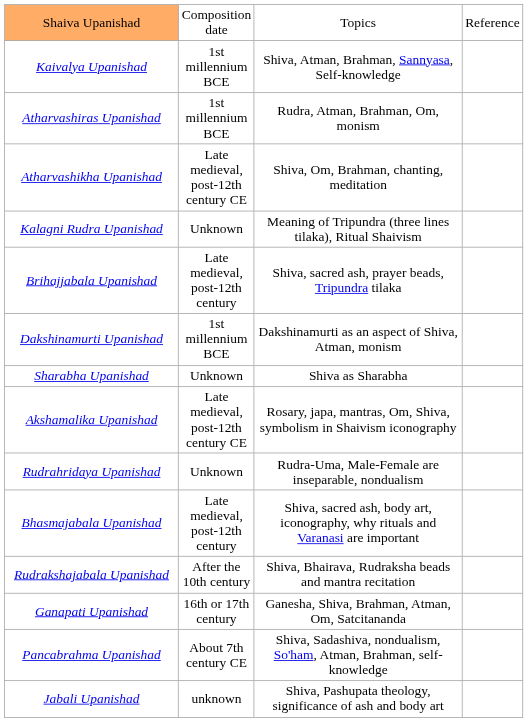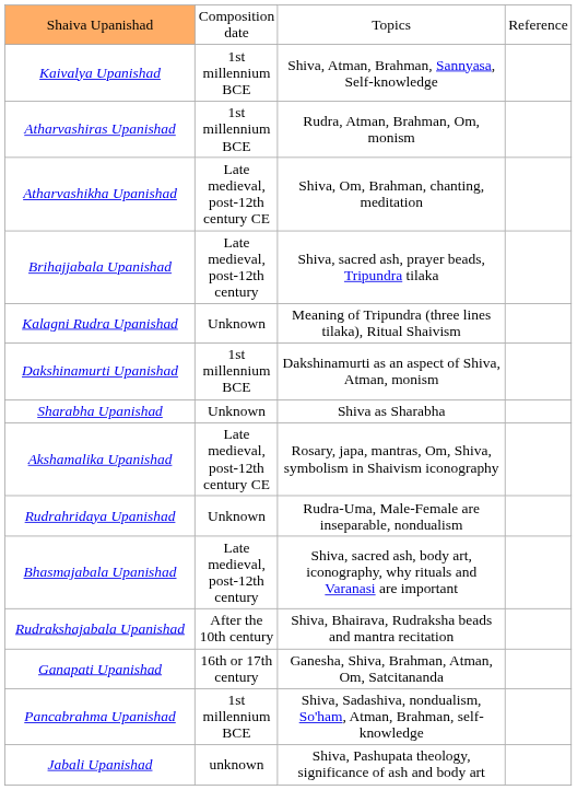 <table class="wikitable" align=center style = " background: transparent; ">
 <tr style="text-align: center;">
 <td width=200px style="background: #ffad66;">Shaiva Upanishad</td>
 <td width= 60px>Composition date</td>
 <td width= 240px>Topics</td>
 <td width=40px>Reference</td>
 </tr>
 <tr style="text-align: center;">
 <td><em><a href='#'>Kaivalya Upanishad</a></em></td>
 <td>1st millennium BCE</td>
 <td>Shiva, Atman, Brahman, <a href='#'>Sannyasa</a>, Self-knowledge</td>
 <td></td>
 </tr>
 <tr style="text-align: center;">
 <td><em><a href='#'>Atharvashiras Upanishad</a></em></td>
 <td>1st millennium BCE</td>
 <td>Rudra, Atman, Brahman, Om, monism</td>
 <td></td>
 </tr>
 <tr style="text-align: center;">
 <td><em><a href='#'>Atharvashikha Upanishad</a></em></td>
 <td>Late medieval, post-12th century CE</td>
 <td>Shiva, Om, Brahman, chanting, meditation</td>
 <td></td>
 </tr>
 <tr style="text-align: center;">
+<td><em><a href='#'>Brihajjabala Upanishad</a></em></td>
+<td>Late medieval, post-12th century</td>
+<td>Shiva, sacred ash, prayer beads, <a href='#'>Tripundra</a> tilaka</td>
+<td></td>
+</tr>
+<tr style="text-align: center;">
 <td><em><a href='#'>Kalagni Rudra Upanishad</a></em></td>
 <td>Unknown</td>
 <td>Meaning of Tripundra (three lines tilaka), Ritual Shaivism</td>
-<td></td>
-</tr>
-<tr style="text-align: center;">
-<td><em><a href='#'>Brihajjabala Upanishad</a></em></td>
-<td>Late medieval, post-12th century</td>
-<td>Shiva, sacred ash, prayer beads, <a href='#'>Tripundra</a> tilaka</td>
 <td></td>
 </tr>
 <tr style="text-align: center;">
 <td><em><a href='#'>Dakshinamurti Upanishad</a></em></td>
 <td>1st millennium BCE</td>
 <td>Dakshinamurti as an aspect of Shiva, Atman, monism</td>
 <td></td>
 </tr>
 <tr style="text-align: center;">
 <td><em><a href='#'>Sharabha Upanishad</a></em></td>
 <td>Unknown</td>
 <td>Shiva as Sharabha</td>
 <td></td>
 </tr>
 <tr style="text-align: center;">
 <td><em><a href='#'>Akshamalika Upanishad</a></em></td>
 <td>Late medieval, post-12th century CE</td>
 <td>Rosary, japa, mantras, Om, Shiva, symbolism in Shaivism iconography</td>
 <td></td>
 </tr>
 <tr style="text-align: center;">
 <td><em><a href='#'>Rudrahridaya Upanishad</a></em></td>
 <td>Unknown</td>
 <td>Rudra-Uma, Male-Female are inseparable, nondualism</td>
 <td></td>
 </tr>
 <tr style="text-align: center;">
 <td><em><a href='#'>Bhasmajabala Upanishad</a></em></td>
 <td>Late medieval, post-12th century</td>
 <td>Shiva, sacred ash, body art, iconography, why rituals and <a href='#'>Varanasi</a> are important</td>
 <td></td>
 </tr>
 <tr style="text-align: center;">
 <td><em><a href='#'>Rudrakshajabala Upanishad</a></em></td>
 <td>After the 10th century</td>
 <td>Shiva, Bhairava, Rudraksha beads and mantra recitation</td>
 <td></td>
 </tr>
 <tr style="text-align: center;">
 <td><em><a href='#'>Ganapati Upanishad</a></em></td>
 <td>16th or 17th century</td>
 <td>Ganesha, Shiva, Brahman, Atman, Om, Satcitananda</td>
 <td></td>
 </tr>
 <tr style="text-align: center;">
 <td><em><a href='#'>Pancabrahma Upanishad</a></em></td>
-<td>About 7th century CE</td>
+<td>1st millennium BCE</td>
 <td>Shiva, Sadashiva, nondualism, <a href='#'>So'ham</a>, Atman, Brahman, self-knowledge</td>
 <td></td>
 </tr>
 <tr style="text-align: center;">
 <td><em><a href='#'>Jabali Upanishad</a></em></td>
 <td>unknown</td>
 <td>Shiva, Pashupata theology, significance of ash and body art</td>
 <td></td>
 </tr>
 </table>
